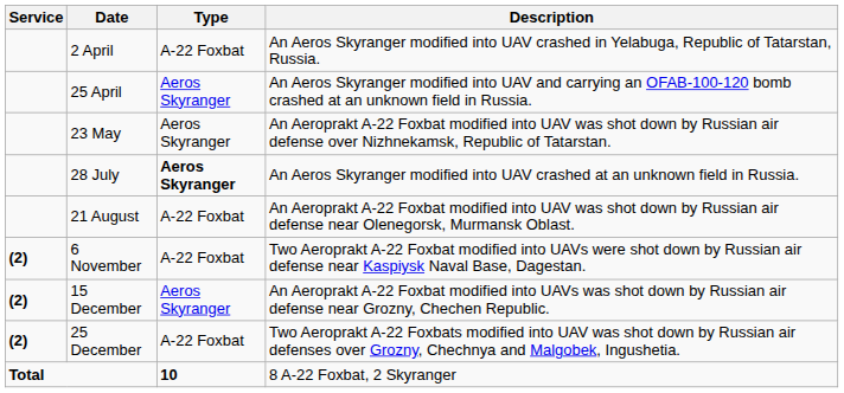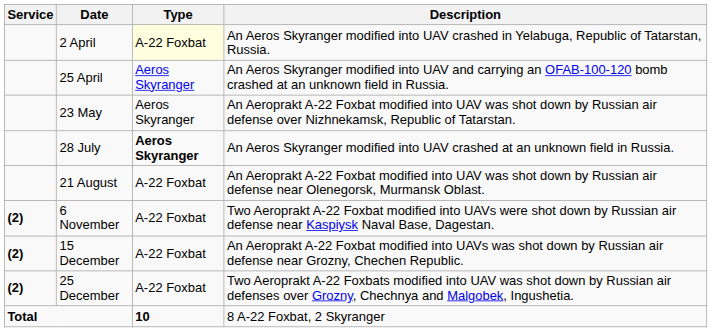 <table class="wikitable">
 <tr>
 <th>Service</th>
 <th>Date</th>
 <th>Type</th>
 <th>Description</th>
 </tr>
 <tr>
 <td></td>
 <td>2 April</td>
-<td>A-22 Foxbat</td>
+<td style="background: lightyellow;">A-22 Foxbat</td>
 <td>An Aeros Skyranger modified into UAV crashed in Yelabuga, Republic of Tatarstan, Russia.</td>
 </tr>
 <tr>
 <td></td>
 <td>25 April</td>
 <td><a href='#'>Aeros Skyranger</a></td>
 <td>An Aeros Skyranger modified into UAV and carrying an <a href='#'>OFAB-100-120</a> bomb crashed at an unknown field in Russia.</td>
 </tr>
 <tr>
 <td></td>
 <td>23 May</td>
 <td>Aeros Skyranger</td>
 <td>An Aeroprakt A-22 Foxbat modified into UAV was shot down by Russian air defense over Nizhnekamsk, Republic of Tatarstan.</td>
 </tr>
 <tr>
 <td></td>
 <td>28 July</td>
 <td><strong>Aeros Skyranger</strong></td>
 <td>An Aeros Skyranger modified into UAV crashed at an unknown field in Russia.</td>
 </tr>
 <tr>
 <td></td>
 <td>21 August</td>
 <td>A-22 Foxbat</td>
 <td>An Aeroprakt A-22 Foxbat modified into UAV was shot down by Russian air defense near Olenegorsk, Murmansk Oblast.</td>
 </tr>
 <tr>
 <td> <strong>(2)</strong></td>
 <td>6 November</td>
 <td>A-22 Foxbat</td>
 <td>Two Aeroprakt A-22 Foxbat modified into UAVs were shot down by Russian air defense near <a href='#'>Kaspiysk</a> Naval Base, Dagestan.</td>
 </tr>
 <tr>
 <td> <strong>(2)</strong></td>
 <td>15 December</td>
-<td><a href='#'>Aeros Skyranger</a></td>
+<td>A-22 Foxbat</td>
 <td>An Aeroprakt A-22 Foxbat modified into UAVs was shot down by Russian air defense near 	Grozny, Chechen Republic.</td>
 </tr>
 <tr>
 <td> <strong>(2)</strong></td>
 <td>25 December</td>
 <td>A-22 Foxbat</td>
 <td>Two Aeroprakt A-22 Foxbats modified into UAV was shot down by Russian air defenses over <a href='#'>Grozny</a>, Chechnya and <a href='#'>Malgobek</a>, Ingushetia.</td>
 </tr>
 <tr>
 <td colspan="2"><strong>Total</strong></td>
 <td><strong>10</strong></td>
 <td>8 A-22 Foxbat, 2 Skyranger</td>
 </tr>
 </table>
